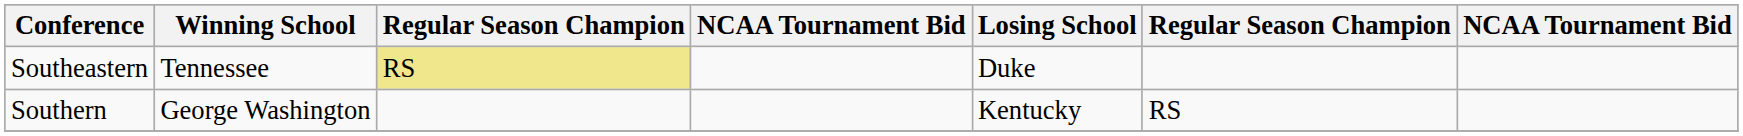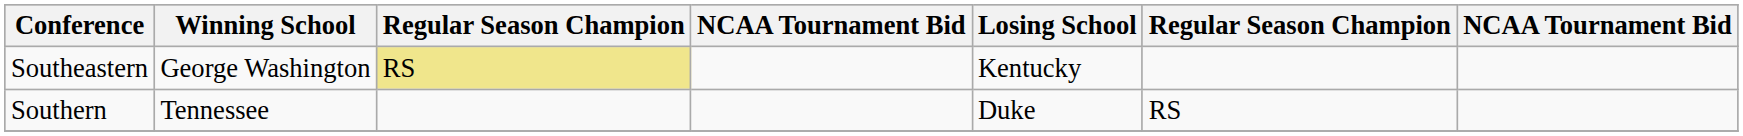 <table class="wikitable">
 <tr>
 <th>Conference</th>
 <th>Winning School</th>
 <th>Regular Season Champion</th>
 <th>NCAA Tournament Bid</th>
 <th>Losing School</th>
 <th>Regular Season Champion</th>
 <th>NCAA Tournament Bid</th>
 </tr>
 <tr>
 <td>Southeastern</td>
-<td>Tennessee</td>
+<td>George Washington</td>
 <td style="background: khaki;">RS</td>
 <td></td>
-<td>Duke</td>
+<td>Kentucky</td>
 <td></td>
 <td></td>
 </tr>
 <tr>
 <td>Southern</td>
-<td>George Washington</td>
+<td>Tennessee</td>
 <td></td>
 <td></td>
-<td>Kentucky</td>
+<td>Duke</td>
 <td>RS</td>
 <td></td>
 </tr>
 <tr>
 </tr>
 </table>
